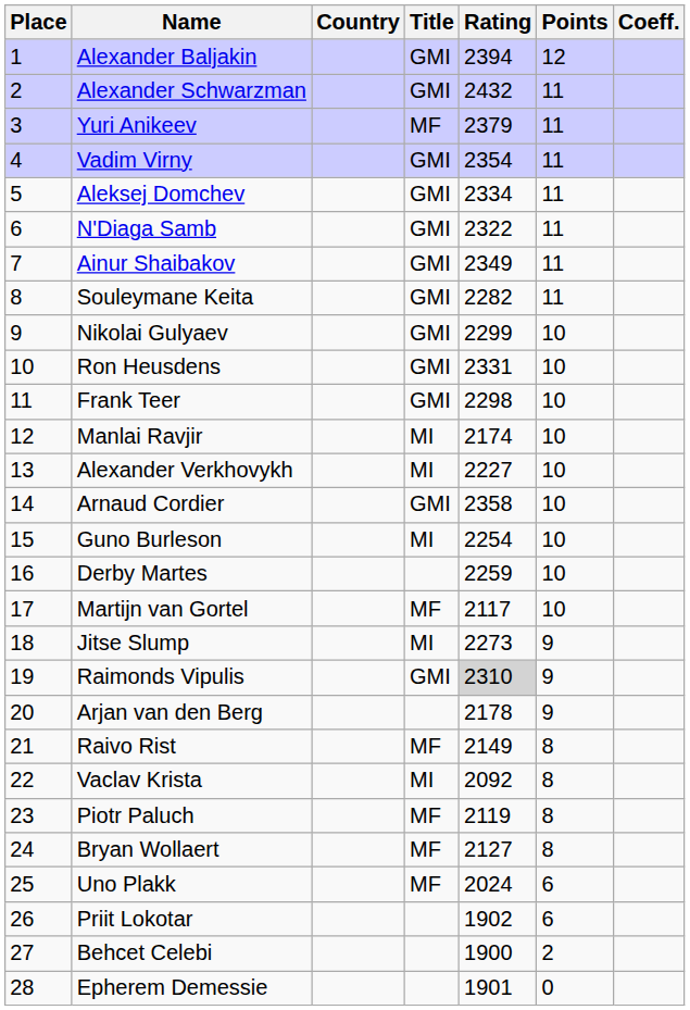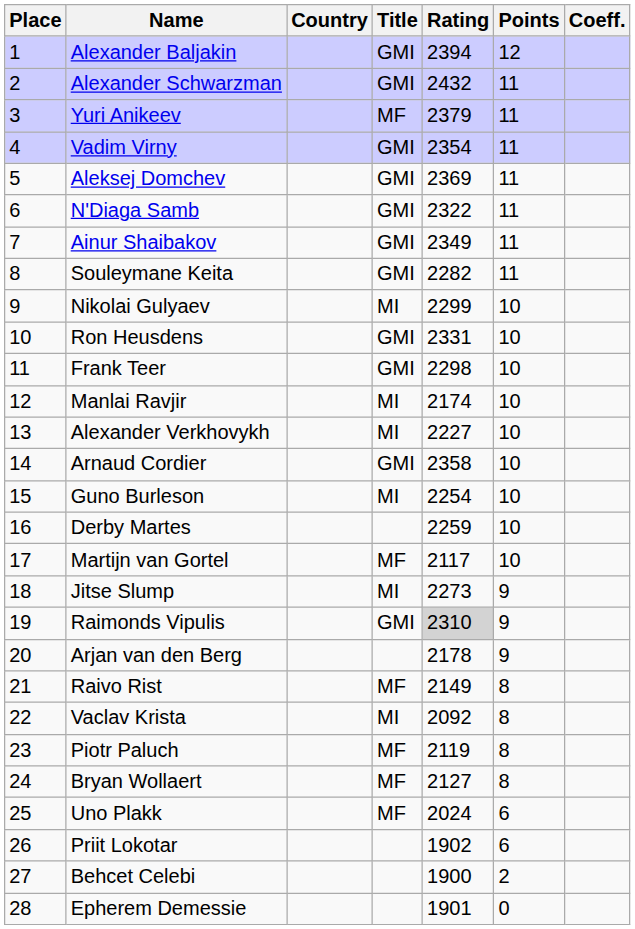 <table class=wikitable style="text-align: left;">
 <tr>
 <th>Place</th>
 <th>Name</th>
 <th>Country</th>
 <th>Title</th>
 <th>Rating</th>
 <th>Points</th>
 <th>Coeff.</th>
 </tr>
 <tr bgcolor=ccccff>
 <td>1</td>
 <td><a href='#'>Alexander Baljakin</a></td>
 <td></td>
 <td>GMI</td>
 <td>2394</td>
 <td>12</td>
 <td></td>
 </tr>
 <tr bgcolor=ccccff>
 <td>2</td>
 <td><a href='#'>Alexander Schwarzman</a></td>
 <td align="left"></td>
 <td>GMI</td>
 <td>2432</td>
 <td>11</td>
 <td></td>
 </tr>
 <tr bgcolor=ccccff>
 <td>3</td>
 <td><a href='#'>Yuri Anikeev</a></td>
 <td></td>
 <td>MF</td>
 <td>2379</td>
 <td>11</td>
 <td></td>
 </tr>
 <tr bgcolor=ccccff>
 <td>4</td>
 <td><a href='#'>Vadim Virny</a></td>
 <td></td>
 <td>GMI</td>
 <td>2354</td>
 <td>11</td>
 <td></td>
 </tr>
 <tr>
 <td>5</td>
 <td><a href='#'>Aleksej Domchev</a></td>
 <td></td>
 <td>GMI</td>
-<td>2334</td>
+<td>2369</td>
 <td>11</td>
 <td></td>
 </tr>
 <tr>
 <td>6</td>
 <td><a href='#'>N'Diaga Samb</a></td>
 <td></td>
 <td>GMI</td>
 <td>2322</td>
 <td>11</td>
 <td></td>
 </tr>
 <tr>
 <td>7</td>
 <td><a href='#'>Ainur Shaibakov</a></td>
 <td></td>
 <td>GMI</td>
 <td>2349</td>
 <td>11</td>
 <td></td>
 </tr>
 <tr>
 <td>8</td>
 <td>Souleymane Keita</td>
 <td></td>
 <td>GMI</td>
 <td>2282</td>
 <td>11</td>
 <td></td>
 </tr>
 <tr>
 <td>9</td>
 <td>Nikolai Gulyaev</td>
 <td></td>
-<td>GMI</td>
+<td>MI</td>
 <td>2299</td>
 <td>10</td>
 <td></td>
 </tr>
 <tr>
 <td>10</td>
 <td>Ron Heusdens</td>
 <td></td>
 <td>GMI</td>
 <td>2331</td>
 <td>10</td>
 <td></td>
 </tr>
 <tr>
 <td>11</td>
 <td>Frank Teer</td>
 <td></td>
 <td>GMI</td>
 <td>2298</td>
 <td>10</td>
 <td></td>
 </tr>
 <tr>
 <td>12</td>
 <td>Manlai Ravjir</td>
 <td></td>
 <td>MI</td>
 <td>2174</td>
 <td>10</td>
 <td></td>
 </tr>
 <tr>
 <td>13</td>
 <td>Alexander Verkhovykh</td>
 <td></td>
 <td>MI</td>
 <td>2227</td>
 <td>10</td>
 <td></td>
 </tr>
 <tr>
 <td>14</td>
 <td>Arnaud Cordier</td>
 <td></td>
 <td>GMI</td>
 <td>2358</td>
 <td>10</td>
 <td></td>
 </tr>
 <tr>
 <td>15</td>
 <td>Guno Burleson</td>
 <td></td>
 <td>MI</td>
 <td>2254</td>
 <td>10</td>
 <td></td>
 </tr>
 <tr>
 <td>16</td>
 <td>Derby Martes</td>
 <td></td>
 <td></td>
 <td>2259</td>
 <td>10</td>
 <td></td>
 </tr>
 <tr>
 <td>17</td>
 <td>Martijn van Gortel</td>
 <td></td>
 <td>MF</td>
 <td>2117</td>
 <td>10</td>
 <td></td>
 </tr>
 <tr>
 <td>18</td>
 <td>Jitse Slump</td>
 <td></td>
 <td>MI</td>
 <td>2273</td>
 <td>9</td>
 <td></td>
 </tr>
 <tr>
 <td>19</td>
 <td>Raimonds Vipulis</td>
 <td></td>
 <td>GMI</td>
 <td style="background: lightgrey;">2310</td>
 <td>9</td>
 <td></td>
 </tr>
 <tr>
 <td>20</td>
 <td>Arjan van den Berg</td>
 <td></td>
 <td></td>
 <td>2178</td>
 <td>9</td>
 <td></td>
 </tr>
 <tr>
 <td>21</td>
 <td>Raivo Rist</td>
 <td></td>
 <td>MF</td>
 <td>2149</td>
 <td>8</td>
 <td></td>
 </tr>
 <tr>
 <td>22</td>
 <td>Vaclav Krista</td>
 <td></td>
 <td>MI</td>
 <td>2092</td>
 <td>8</td>
 <td></td>
 </tr>
 <tr>
 <td>23</td>
 <td>Piotr Paluch</td>
 <td></td>
 <td>MF</td>
 <td>2119</td>
 <td>8</td>
 <td></td>
 </tr>
 <tr>
 <td>24</td>
 <td>Bryan Wollaert</td>
 <td></td>
 <td>MF</td>
 <td>2127</td>
 <td>8</td>
 <td></td>
 </tr>
 <tr>
 <td>25</td>
 <td>Uno Plakk</td>
 <td></td>
 <td>MF</td>
 <td>2024</td>
 <td>6</td>
 <td></td>
 </tr>
 <tr>
 <td>26</td>
 <td>Priit Lokotar</td>
 <td></td>
 <td></td>
 <td>1902</td>
 <td>6</td>
 <td></td>
 </tr>
 <tr>
 <td>27</td>
 <td>Behcet Celebi</td>
 <td></td>
 <td></td>
 <td>1900</td>
 <td>2</td>
 <td></td>
 </tr>
 <tr>
 <td>28</td>
 <td>Epherem Demessie</td>
 <td></td>
 <td></td>
 <td>1901</td>
 <td>0</td>
 <td></td>
 </tr>
 </table>
